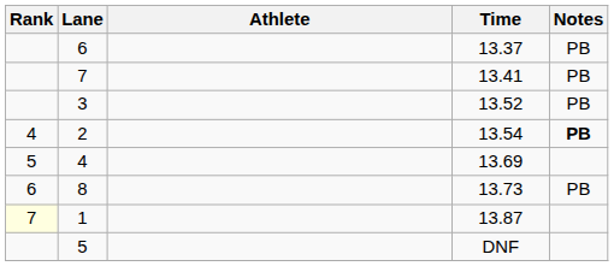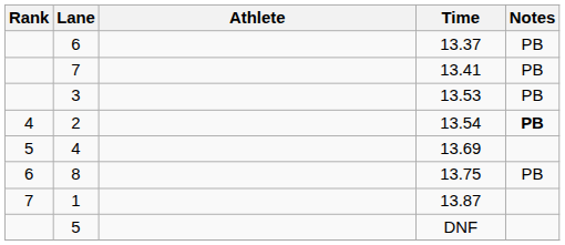 <table class="wikitable" style="text-align:center">
 <tr>
 <th>Rank</th>
 <th>Lane</th>
 <th width=300>Athlete</th>
 <th width=80>Time</th>
 <th>Notes</th>
 </tr>
 <tr>
 <td></td>
 <td>6</td>
 <td align=left></td>
 <td>13.37</td>
 <td>PB</td>
 </tr>
 <tr>
 <td></td>
 <td>7</td>
 <td align=left></td>
 <td>13.41</td>
 <td>PB</td>
 </tr>
 <tr>
 <td></td>
 <td>3</td>
 <td align=left></td>
-<td>13.52</td>
+<td>13.53</td>
 <td>PB</td>
 </tr>
 <tr>
 <td>4</td>
 <td>2</td>
 <td align=left></td>
 <td>13.54</td>
 <td><strong>PB</strong></td>
 </tr>
 <tr>
 <td>5</td>
 <td>4</td>
 <td align=left></td>
 <td>13.69</td>
 <td></td>
 </tr>
 <tr>
 <td>6</td>
 <td>8</td>
 <td align=left></td>
-<td>13.73</td>
+<td>13.75</td>
 <td>PB</td>
 </tr>
 <tr>
-<td style="background: lightyellow;">7</td>
+<td>7</td>
 <td>1</td>
 <td align=left></td>
 <td>13.87</td>
 <td></td>
 </tr>
 <tr>
 <td></td>
 <td>5</td>
 <td align=left></td>
 <td>DNF</td>
 <td></td>
 </tr>
 <tr>
 </tr>
 </table>
